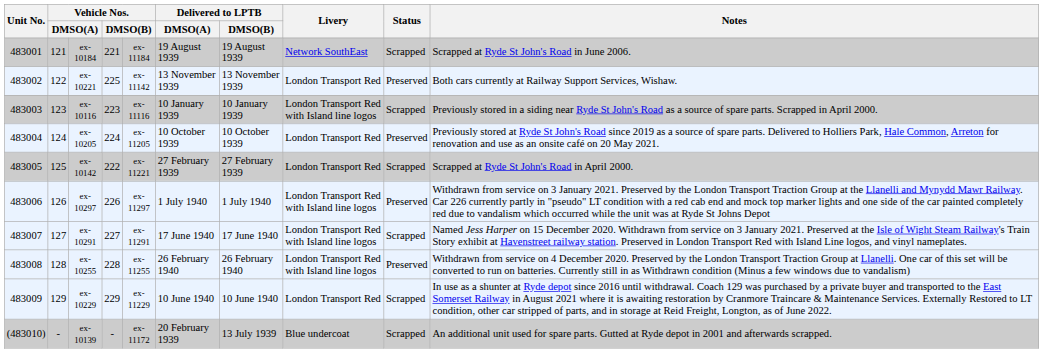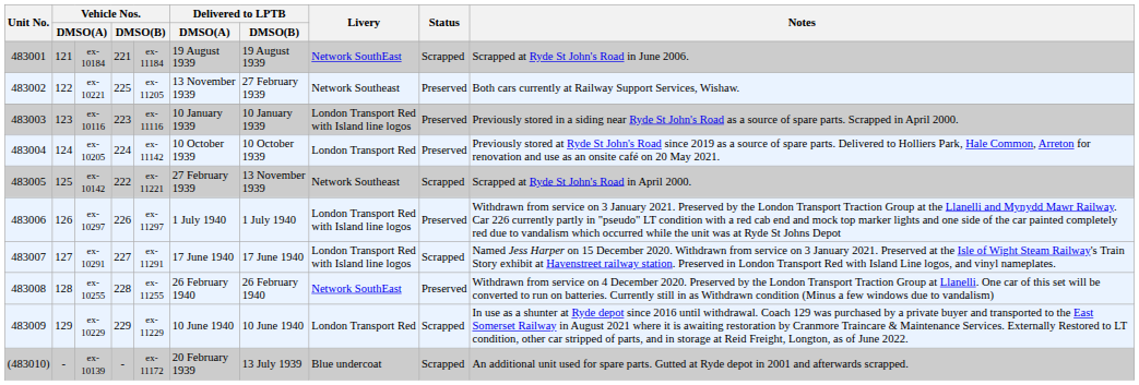 <table class="wikitable">
 <tr>
 <th rowspan=2>Unit No.</th>
 <th colspan=4>Vehicle Nos.</th>
 <th colspan=2>Delivered to LPTB</th>
 <th rowspan=2 align=left>Livery</th>
 <th rowspan=2 align=left>Status</th>
 <th rowspan=2 align=left>Notes</th>
 </tr>
 <tr>
 <th colspan=2>DMSO(A)</th>
 <th colspan=2>DMSO(B)</th>
 <th>DMSO(A)</th>
 <th>DMSO(B)</th>
 </tr>
 <tr style=background:#cccccc>
 <td align=center>483001</td>
 <td align=center>121</td>
 <td align=center><small>ex-10184</small></td>
 <td align=center>221</td>
 <td align=center><small>ex-11184</small></td>
 <td class=nowrap>19 August 1939</td>
 <td class=nowrap>19 August 1939</td>
 <td class=nowrap><a href='#'>Network SouthEast</a></td>
 <td>Scrapped</td>
 <td>Scrapped at <a href='#'>Ryde St John's Road</a> in June 2006.</td>
 </tr>
 <tr style=background:#eaf3ff>
 <td align=center>483002</td>
 <td align=center>122</td>
 <td align=center><small>ex-10221</small></td>
 <td align=center>225</td>
-<td align=center><small>ex-11142</small></td>
+<td align=center><small>ex-11205</small></td>
 <td class=nowrap>13 November 1939</td>
-<td class=nowrap>13 November 1939</td>
-<td class=nowrap>London Transport Red</td>
+<td class=nowrap>27 February 1939</td>
+<td class=nowrap>Network Southeast</td>
 <td>Preserved</td>
 <td>Both cars currently at Railway Support Services, Wishaw.</td>
 </tr>
 <tr style=background:#cccccc>
 <td align=center>483003</td>
 <td align=center>123</td>
 <td align=center><small>ex-10116</small></td>
 <td align=center>223</td>
 <td align=center><small>ex-11116</small></td>
 <td class=nowrap>10 January 1939</td>
 <td class=nowrap>10 January 1939</td>
 <td class=nowrap>London Transport Red with Island line logos</td>
-<td>Scrapped</td>
+<td>Preserved</td>
 <td>Previously stored in a siding near <a href='#'>Ryde St John's Road</a> as a source of spare parts. Scrapped in April 2000.</td>
 </tr>
 <tr style=background:#eaf3ff>
 <td align=center>483004</td>
 <td align=center>124</td>
 <td align=center><small>ex-10205</small></td>
 <td align=center>224</td>
-<td align=center><small>ex-11205</small></td>
+<td align=center><small>ex-11142</small></td>
 <td class=nowrap>10 October 1939</td>
 <td class=nowrap>10 October 1939</td>
 <td class=nowrap>London Transport Red</td>
 <td>Preserved</td>
 <td>Previously stored at <a href='#'>Ryde St John's Road</a> since 2019 as a source of spare parts. Delivered to Holliers Park, <a href='#'>Hale Common</a>, <a href='#'>Arreton</a> for renovation and use as an onsite café on 20 May 2021.</td>
 </tr>
 <tr style=background:#cccccc>
 <td align=center>483005</td>
 <td align=center>125</td>
 <td align=center><small>ex-10142</small></td>
 <td align=center>222</td>
 <td align=center><small>ex-11221</small></td>
 <td class=nowrap>27 February 1939</td>
-<td class=nowrap>27 February 1939</td>
-<td class=nowrap>London Transport Red</td>
+<td class=nowrap>13 November 1939</td>
+<td class=nowrap>Network Southeast</td>
 <td>Scrapped</td>
 <td>Scrapped at <a href='#'>Ryde St John's Road</a> in April 2000.</td>
 </tr>
 <tr style=background:#eaf3ff>
 <td align=center>483006</td>
 <td align=center>126</td>
 <td align=center><small>ex-10297</small></td>
 <td align=center>226</td>
 <td align=center><small>ex-11297</small></td>
 <td class=nowrap>1 July 1940</td>
 <td class=nowrap>1 July 1940</td>
 <td class=nowrap>London Transport Red with Island line logos</td>
 <td>Preserved</td>
 <td>Withdrawn from service on 3 January 2021. Preserved by the London Transport Traction Group at the <a href='#'>Llanelli and Mynydd Mawr Railway</a>. Car 226 currently partly in "pseudo" LT condition with a red cab end and mock top marker lights and one side of the car painted completely red due to vandalism which occurred while the unit was at Ryde St Johns Depot  </td>
 </tr>
 <tr style=background:#eaf3ff>
 <td align=center>483007</td>
 <td align=center>127</td>
 <td align=center><small>ex-10291</small></td>
 <td align=center>227</td>
 <td align=center><small>ex-11291</small></td>
 <td class=nowrap>17 June 1940</td>
 <td class=nowrap>17 June 1940</td>
 <td class=nowrap>London Transport Red with Island line logos</td>
 <td>Scrapped</td>
 <td>Named <em>Jess Harper</em> on 15 December 2020. Withdrawn from service on 3 January 2021. Preserved at the <a href='#'>Isle of Wight Steam Railway</a>'s Train Story exhibit at <a href='#'>Havenstreet railway station</a>. Preserved in London Transport Red with Island Line logos, and vinyl nameplates.</td>
 </tr>
 <tr style=background:#eaf3ff>
 <td align=center>483008</td>
 <td align=center>128</td>
 <td align=center><small>ex-10255</small></td>
 <td align=center>228</td>
 <td align=center><small>ex-11255</small></td>
 <td class=nowrap>26 February 1940</td>
 <td class=nowrap>26 February 1940</td>
-<td class=nowrap>London Transport Red with Island line logos</td>
+<td class=nowrap><a href='#'>Network SouthEast</a></td>
 <td>Preserved</td>
 <td>Withdrawn from service on 4 December 2020. Preserved by the London Transport Traction Group at <a href='#'>Llanelli</a>. One car of this set will be converted to run on batteries. Currently still in as Withdrawn condition (Minus a few windows due to vandalism)</td>
 </tr>
 <tr style=background:#eaf3ff>
 <td align=center>483009</td>
 <td align=center>129</td>
 <td align=center><small>ex-10229</small></td>
 <td align=center>229</td>
 <td align=center><small>ex-11229</small></td>
 <td class=nowrap>10 June 1940</td>
 <td class=nowrap>10 June 1940</td>
 <td class=nowrap>London Transport Red</td>
 <td>Scrapped</td>
 <td>In use as a shunter at <a href='#'>Ryde depot</a> since 2016 until withdrawal. Coach 129 was purchased by a private buyer and transported to the <a href='#'>East Somerset Railway</a> in August 2021 where it is awaiting restoration by  Cranmore Traincare & Maintenance Services. Externally Restored to LT condition, other car stripped of parts, and in storage at Reid Freight, Longton, as of June 2022.</td>
 </tr>
 <tr style=background:#cccccc>
 <td align=center>(483010)</td>
 <td align=center>-</td>
 <td align=center><small>ex-10139</small></td>
 <td align=center>-</td>
 <td align=center><small>ex-11172</small></td>
 <td class=nowrap>20 February 1939</td>
 <td class=nowrap>13 July 1939</td>
 <td>Blue undercoat</td>
 <td>Scrapped</td>
 <td>An additional unit used for spare parts. Gutted at Ryde depot in 2001 and afterwards scrapped.</td>
 </tr>
 </table>
